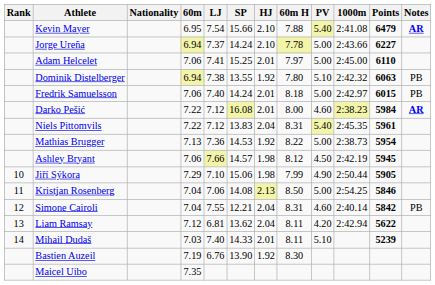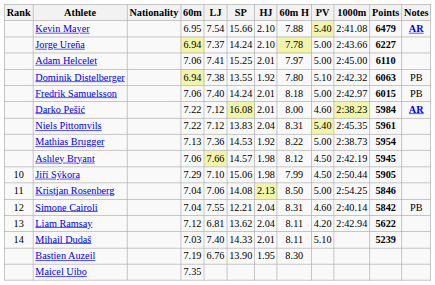 <table class="wikitable sortable" style=" text-align:center;">
 <tr>
 <th>Rank</th>
 <th>Athlete</th>
 <th>Nationality</th>
 <th>60m</th>
 <th>LJ</th>
 <th>SP</th>
 <th>HJ</th>
 <th>60m H</th>
 <th>PV</th>
 <th>1000m</th>
 <th>Points</th>
 <th>Notes</th>
 </tr>
 <tr>
 <td></td>
 <td align=left><a href='#'>Kevin Mayer</a></td>
 <td align=left></td>
 <td>6.95</td>
 <td>7.54</td>
 <td>15.66</td>
 <td>2.10</td>
 <td>7.88</td>
 <td bgcolor=#F2F5A9>5.40</td>
 <td>2:41.08</td>
 <td><strong>6479</strong></td>
 <td><strong><a href='#'>AR</a></strong></td>
 </tr>
 <tr>
 <td></td>
 <td align=left><a href='#'>Jorge Ureña</a></td>
 <td align=left></td>
 <td bgcolor=#F2F5A9>6.94</td>
 <td>7.37</td>
 <td>14.24</td>
 <td>2.10</td>
 <td bgcolor=#F2F5A9>7.78</td>
 <td>5.00</td>
 <td>2:43.66</td>
 <td><strong>6227</strong></td>
 <td></td>
 </tr>
 <tr>
 <td></td>
 <td align=left><a href='#'>Adam Helcelet</a></td>
 <td align=left></td>
 <td>7.06</td>
 <td>7.41</td>
 <td>15.25</td>
 <td>2.01</td>
 <td>7.97</td>
 <td>5.00</td>
 <td>2:45.00</td>
 <td><strong>6110</strong></td>
 <td></td>
 </tr>
 <tr>
 <td></td>
 <td align=left><a href='#'>Dominik Distelberger</a></td>
 <td align=left></td>
 <td bgcolor=#F2F5A9>6.94</td>
 <td>7.38</td>
 <td>13.55</td>
 <td>1.92</td>
 <td>7.80</td>
 <td>5.10</td>
 <td>2:42.32</td>
 <td><strong>6063</strong></td>
 <td>PB</td>
 </tr>
 <tr>
 <td></td>
 <td align=left><a href='#'>Fredrik Samuelsson</a></td>
 <td align=left></td>
 <td>7.06</td>
 <td>7.40</td>
 <td>14.24</td>
 <td>2.01</td>
 <td>8.18</td>
 <td>5.00</td>
 <td>2:42.97</td>
 <td><strong>6015</strong></td>
 <td>PB</td>
 </tr>
 <tr>
 <td></td>
 <td align=left><a href='#'>Darko Pešić</a></td>
 <td align=left></td>
 <td>7.22</td>
 <td>7.12</td>
 <td bgcolor=#F2F5A9>16.08</td>
 <td>2.01</td>
 <td>8.00</td>
 <td>4.60</td>
 <td bgcolor=#F2F5A9>2:38.23</td>
 <td><strong>5984</strong></td>
 <td><strong><a href='#'>AR</a></strong></td>
 </tr>
 <tr>
 <td></td>
 <td align=left><a href='#'>Niels Pittomvils</a></td>
 <td align=left></td>
 <td>7.22</td>
 <td>7.12</td>
 <td>13.83</td>
 <td>2.04</td>
 <td>8.31</td>
 <td bgcolor=#F2F5A9>5.40</td>
 <td>2:45.35</td>
 <td><strong>5961</strong></td>
 <td></td>
 </tr>
 <tr>
 <td></td>
 <td align=left><a href='#'>Mathias Brugger</a></td>
 <td align=left></td>
 <td>7.13</td>
 <td>7.36</td>
 <td>14.53</td>
 <td>1.92</td>
 <td>8.22</td>
 <td>5.00</td>
 <td>2:38.73</td>
 <td><strong>5954</strong></td>
 <td></td>
 </tr>
 <tr>
 <td></td>
 <td align=left><a href='#'>Ashley Bryant</a></td>
 <td align=left></td>
 <td>7.06</td>
 <td bgcolor=#F2F5A9>7.66</td>
 <td>14.57</td>
 <td>1.98</td>
 <td>8.12</td>
 <td>4.50</td>
 <td>2:42.19</td>
 <td><strong>5945</strong></td>
 <td></td>
 </tr>
 <tr>
 <td>10</td>
 <td align=left><a href='#'>Jiří Sýkora</a></td>
 <td align=left></td>
 <td>7.29</td>
 <td>7.10</td>
 <td>15.06</td>
 <td>1.98</td>
 <td>7.99</td>
-<td>4.90</td>
+<td>4.50</td>
 <td>2:50.44</td>
 <td><strong>5905</strong></td>
 <td></td>
 </tr>
 <tr>
 <td>11</td>
 <td align=left><a href='#'>Kristjan Rosenberg</a></td>
 <td align=left></td>
 <td>7.04</td>
 <td>7.06</td>
 <td>14.08</td>
 <td bgcolor=#F2F5A9>2.13</td>
 <td>8.50</td>
 <td>5.00</td>
 <td>2:54.25</td>
 <td><strong>5846</strong></td>
 <td></td>
 </tr>
 <tr>
 <td>12</td>
 <td align=left><a href='#'>Simone Cairoli</a></td>
 <td align=left></td>
 <td>7.04</td>
 <td>7.55</td>
 <td>12.21</td>
 <td>2.04</td>
 <td>8.31</td>
 <td>4.60</td>
 <td>2:40.14</td>
 <td><strong>5842</strong></td>
 <td>PB</td>
 </tr>
 <tr>
 <td>13</td>
 <td align=left><a href='#'>Liam Ramsay</a></td>
 <td align=left></td>
 <td>7.12</td>
 <td>6.81</td>
 <td>13.62</td>
 <td>2.04</td>
 <td>8.11</td>
 <td>4.20</td>
 <td>2:42.94</td>
 <td><strong>5622</strong></td>
 <td></td>
 </tr>
 <tr>
 <td>14</td>
 <td align=left><a href='#'>Mihail Dudaš</a></td>
 <td align=left></td>
 <td>7.03</td>
 <td>7.40</td>
 <td>14.33</td>
 <td>2.01</td>
 <td>8.11</td>
 <td>5.10</td>
 <td></td>
 <td><strong>5239</strong></td>
 <td></td>
 </tr>
 <tr>
 <td></td>
 <td align=left><a href='#'>Bastien Auzeil</a></td>
 <td align=left></td>
 <td>7.19</td>
 <td>6.76</td>
 <td>13.90</td>
-<td>1.92</td>
+<td>1.95</td>
 <td>8.30</td>
 <td></td>
 <td></td>
 <td><strong></strong></td>
 <td></td>
 </tr>
 <tr>
 <td></td>
 <td align=left><a href='#'>Maicel Uibo</a></td>
 <td align=left></td>
 <td>7.35</td>
 <td></td>
 <td></td>
 <td></td>
 <td></td>
 <td></td>
 <td></td>
 <td><strong></strong></td>
 <td></td>
 </tr>
 </table>
